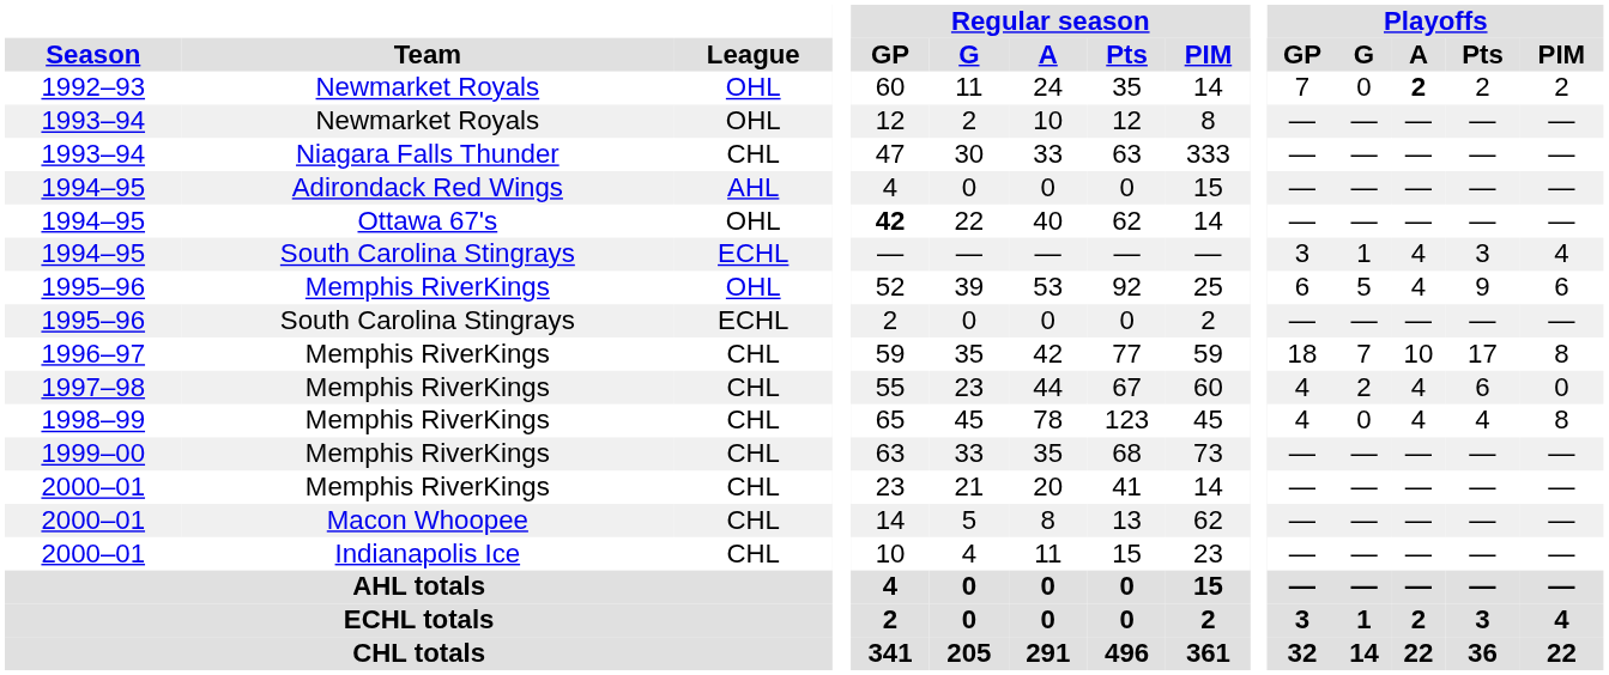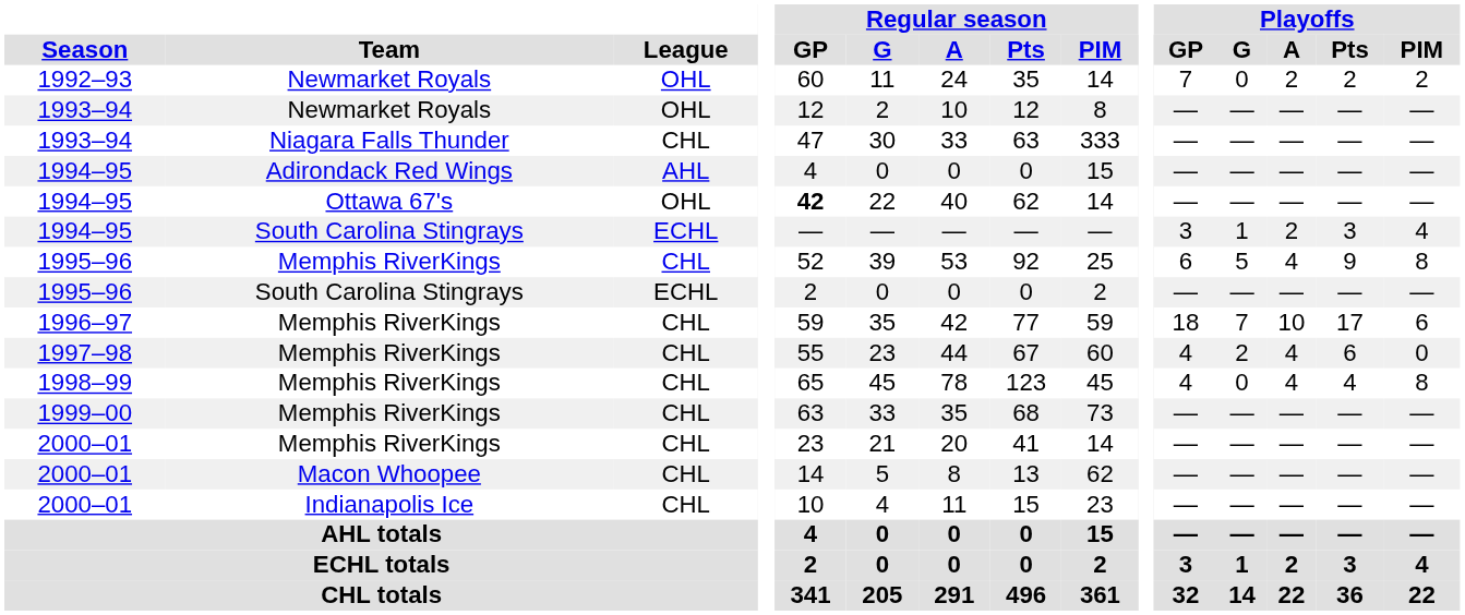 <table border="0" cellpadding="1" cellspacing="0" style="text-align:center; width:60em">
 <tr bgcolor="#e0e0e0">
 <th colspan="3" bgcolor="#ffffff"> </th>
 <th rowspan="99" bgcolor="#ffffff"> </th>
 <th colspan="5"><a href='#'>Regular season</a></th>
 <th rowspan="99" bgcolor="#ffffff"> </th>
 <th colspan="5"><a href='#'>Playoffs</a></th>
 </tr>
 <tr bgcolor="#e0e0e0">
 <th><a href='#'>Season</a></th>
 <th>Team</th>
 <th>League</th>
 <th>GP</th>
 <th><a href='#'>G</a></th>
 <th><a href='#'>A</a></th>
 <th><a href='#'>Pts</a></th>
 <th><a href='#'>PIM</a></th>
 <th>GP</th>
 <th>G</th>
 <th>A</th>
 <th>Pts</th>
 <th>PIM</th>
 </tr>
 <tr>
 <td><a href='#'>1992–93</a></td>
 <td><a href='#'>Newmarket Royals</a></td>
 <td><a href='#'>OHL</a></td>
 <td>60</td>
 <td>11</td>
 <td>24</td>
 <td>35</td>
 <td>14</td>
 <td>7</td>
 <td>0</td>
-<td><strong>2</strong></td>
+<td>2</td>
 <td>2</td>
 <td>2</td>
 </tr>
 <tr bgcolor="#f0f0f0">
 <td><a href='#'>1993–94</a></td>
 <td>Newmarket Royals</td>
 <td>OHL</td>
 <td>12</td>
 <td>2</td>
 <td>10</td>
 <td>12</td>
 <td>8</td>
 <td>—</td>
 <td>—</td>
 <td>—</td>
 <td>—</td>
 <td>—</td>
 </tr>
 <tr>
 <td><a href='#'>1993–94</a></td>
 <td><a href='#'>Niagara Falls Thunder</a></td>
 <td>CHL</td>
 <td>47</td>
 <td>30</td>
 <td>33</td>
 <td>63</td>
 <td>333</td>
 <td>—</td>
 <td>—</td>
 <td>—</td>
 <td>—</td>
 <td>—</td>
 </tr>
 <tr bgcolor="#f0f0f0">
 <td><a href='#'>1994–95</a></td>
 <td><a href='#'>Adirondack Red Wings</a></td>
 <td><a href='#'>AHL</a></td>
 <td>4</td>
 <td>0</td>
 <td>0</td>
 <td>0</td>
 <td>15</td>
 <td>—</td>
 <td>—</td>
 <td>—</td>
 <td>—</td>
 <td>—</td>
 </tr>
 <tr>
 <td><a href='#'>1994–95</a></td>
 <td><a href='#'>Ottawa 67's</a></td>
 <td>OHL</td>
 <td><strong>42</strong></td>
 <td>22</td>
 <td>40</td>
 <td>62</td>
 <td>14</td>
 <td>—</td>
 <td>—</td>
 <td>—</td>
 <td>—</td>
 <td>—</td>
 </tr>
 <tr bgcolor="#f0f0f0">
 <td><a href='#'>1994–95</a></td>
 <td><a href='#'>South Carolina Stingrays</a></td>
 <td><a href='#'>ECHL</a></td>
 <td>—</td>
 <td>—</td>
 <td>—</td>
 <td>—</td>
 <td>—</td>
 <td>3</td>
 <td>1</td>
-<td>4</td>
+<td>2</td>
 <td>3</td>
 <td>4</td>
 </tr>
 <tr>
 <td><a href='#'>1995–96</a></td>
 <td><a href='#'>Memphis RiverKings</a></td>
-<td><a href='#'>OHL</a></td>
+<td><a href='#'>CHL</a></td>
 <td>52</td>
 <td>39</td>
 <td>53</td>
 <td>92</td>
 <td>25</td>
 <td>6</td>
 <td>5</td>
 <td>4</td>
 <td>9</td>
-<td>6</td>
+<td>8</td>
 </tr>
 <tr bgcolor="#f0f0f0">
 <td><a href='#'>1995–96</a></td>
 <td>South Carolina Stingrays</td>
 <td>ECHL</td>
 <td>2</td>
 <td>0</td>
 <td>0</td>
 <td>0</td>
 <td>2</td>
 <td>—</td>
 <td>—</td>
 <td>—</td>
 <td>—</td>
 <td>—</td>
 </tr>
 <tr>
 <td><a href='#'>1996–97</a></td>
 <td>Memphis RiverKings</td>
 <td>CHL</td>
 <td>59</td>
 <td>35</td>
 <td>42</td>
 <td>77</td>
 <td>59</td>
 <td>18</td>
 <td>7</td>
 <td>10</td>
 <td>17</td>
-<td>8</td>
+<td>6</td>
 </tr>
 <tr bgcolor="#f0f0f0">
 <td><a href='#'>1997–98</a></td>
 <td>Memphis RiverKings</td>
 <td>CHL</td>
 <td>55</td>
 <td>23</td>
 <td>44</td>
 <td>67</td>
 <td>60</td>
 <td>4</td>
 <td>2</td>
 <td>4</td>
 <td>6</td>
 <td>0</td>
 </tr>
 <tr>
 <td><a href='#'>1998–99</a></td>
 <td>Memphis RiverKings</td>
 <td>CHL</td>
 <td>65</td>
 <td>45</td>
 <td>78</td>
 <td>123</td>
 <td>45</td>
 <td>4</td>
 <td>0</td>
 <td>4</td>
 <td>4</td>
 <td>8</td>
 </tr>
 <tr bgcolor="#f0f0f0">
 <td><a href='#'>1999–00</a></td>
 <td>Memphis RiverKings</td>
 <td>CHL</td>
 <td>63</td>
 <td>33</td>
 <td>35</td>
 <td>68</td>
 <td>73</td>
 <td>—</td>
 <td>—</td>
 <td>—</td>
 <td>—</td>
 <td>—</td>
 </tr>
 <tr>
 <td><a href='#'>2000–01</a></td>
 <td>Memphis RiverKings</td>
 <td>CHL</td>
 <td>23</td>
 <td>21</td>
 <td>20</td>
 <td>41</td>
 <td>14</td>
 <td>—</td>
 <td>—</td>
 <td>—</td>
 <td>—</td>
 <td>—</td>
 </tr>
 <tr bgcolor="#f0f0f0">
 <td><a href='#'>2000–01</a></td>
 <td><a href='#'>Macon Whoopee</a></td>
 <td>CHL</td>
 <td>14</td>
 <td>5</td>
 <td>8</td>
 <td>13</td>
 <td>62</td>
 <td>—</td>
 <td>—</td>
 <td>—</td>
 <td>—</td>
 <td>—</td>
 </tr>
 <tr>
 <td><a href='#'>2000–01</a></td>
 <td><a href='#'>Indianapolis Ice</a></td>
 <td>CHL</td>
 <td>10</td>
 <td>4</td>
 <td>11</td>
 <td>15</td>
 <td>23</td>
 <td>—</td>
 <td>—</td>
 <td>—</td>
 <td>—</td>
 <td>—</td>
 </tr>
 <tr>
 </tr>
 <tr ALIGN="center" bgcolor="#e0e0e0">
 <th colspan="3">AHL totals</th>
 <th ALIGN="center">4</th>
 <th ALIGN="center">0</th>
 <th ALIGN="center">0</th>
 <th ALIGN="center">0</th>
 <th ALIGN="center">15</th>
 <th ALIGN="center">—</th>
 <th ALIGN="center">—</th>
 <th ALIGN="center">—</th>
 <th ALIGN="center">—</th>
 <th ALIGN="center">—</th>
 </tr>
 <tr>
 </tr>
 <tr ALIGN="center" bgcolor="#e0e0e0">
 <th colspan="3">ECHL totals</th>
 <th ALIGN="center">2</th>
 <th ALIGN="center">0</th>
 <th ALIGN="center">0</th>
 <th ALIGN="center">0</th>
 <th ALIGN="center">2</th>
 <th ALIGN="center">3</th>
 <th ALIGN="center">1</th>
 <th ALIGN="center">2</th>
 <th ALIGN="center">3</th>
 <th ALIGN="center">4</th>
 </tr>
 <tr>
 </tr>
 <tr ALIGN="center" bgcolor="#e0e0e0">
 <th colspan="3">CHL totals</th>
 <th ALIGN="center">341</th>
 <th ALIGN="center">205</th>
 <th ALIGN="center">291</th>
 <th ALIGN="center">496</th>
 <th ALIGN="center">361</th>
 <th ALIGN="center">32</th>
 <th ALIGN="center">14</th>
 <th ALIGN="center">22</th>
 <th ALIGN="center">36</th>
 <th ALIGN="center">22</th>
 </tr>
 </table>
